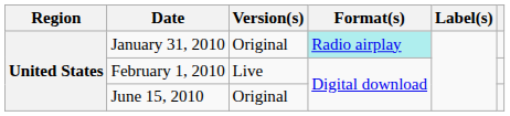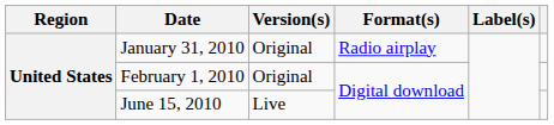 <table class="wikitable plainrowheaders">
 <tr>
 <th scope="col">Region</th>
 <th scope="col">Date</th>
 <th scope="col">Version(s)</th>
 <th scope="col">Format(s)</th>
 <th scope="col">Label(s)</th>
 <th scope="col"></th>
 </tr>
 <tr>
 <th scope="row" rowspan="3">United States</th>
 <td>January 31, 2010</td>
 <td>Original</td>
-<td style="background: paleturquoise;"><a href='#'>Radio airplay</a></td>
+<td><a href='#'>Radio airplay</a></td>
 <td rowspan="3"></td>
 <td></td>
 </tr>
 <tr>
 <td>February 1, 2010</td>
-<td>Live</td>
+<td>Original</td>
 <td rowspan="2"><a href='#'>Digital download</a></td>
 <td></td>
 </tr>
 <tr>
 <td>June 15, 2010</td>
-<td>Original</td>
+<td>Live</td>
 <td></td>
 </tr>
 </table>
